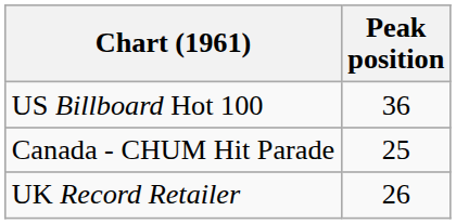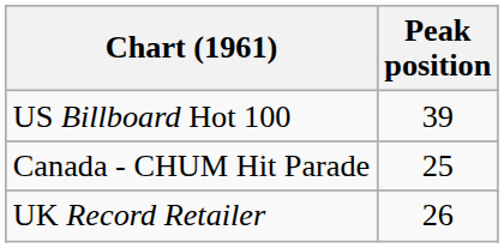 <table class="wikitable sortable">
 <tr>
 <th align="left">Chart (1961)</th>
 <th style="text-align:center;">Peak<br>position</th>
 </tr>
 <tr>
 <td align="left">US <em>Billboard</em> Hot 100</td>
-<td style="text-align:center;">36</td>
+<td style="text-align:center;">39</td>
 </tr>
 <tr>
 <td align="left">Canada - CHUM Hit Parade</td>
 <td style="text-align:center;">25</td>
 </tr>
 <tr>
 <td align="left">UK <em>Record Retailer</em></td>
 <td style="text-align:center">26</td>
 </tr>
 </table>
